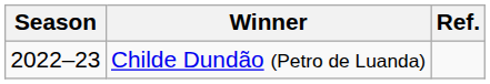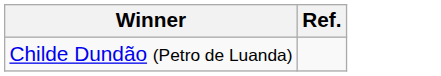 <table class="wikitable">
 <tr>
-<th>Season</th>
 <th>Winner</th>
 <th>Ref.</th>
 </tr>
 <tr>
-<td>2022–23</td>
 <td><a href='#'>Childe Dundão</a> <small>(Petro de Luanda)</small></td>
 <td></td>
 </tr>
 </table>
